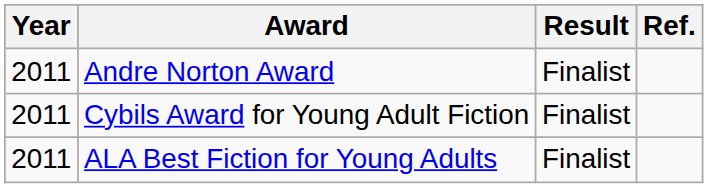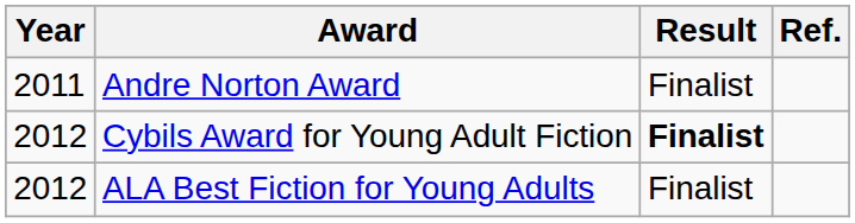 <table class="wikitable sortable mw-collapsible">
 <tr>
 <th>Year</th>
 <th>Award</th>
 <th>Result</th>
 <th>Ref.</th>
 </tr>
 <tr>
 <td>2011</td>
 <td><a href='#'>Andre Norton Award</a></td>
 <td>Finalist</td>
 <td></td>
 </tr>
 <tr>
-<td>2011</td>
+<td>2012</td>
 <td><a href='#'>Cybils Award</a> for Young Adult Fiction</td>
-<td>Finalist</td>
+<td><strong>Finalist</strong></td>
 <td></td>
 </tr>
 <tr>
-<td>2011</td>
+<td>2012</td>
 <td><a href='#'>ALA Best Fiction for Young Adults</a></td>
 <td>Finalist</td>
 <td></td>
 </tr>
 </table>
